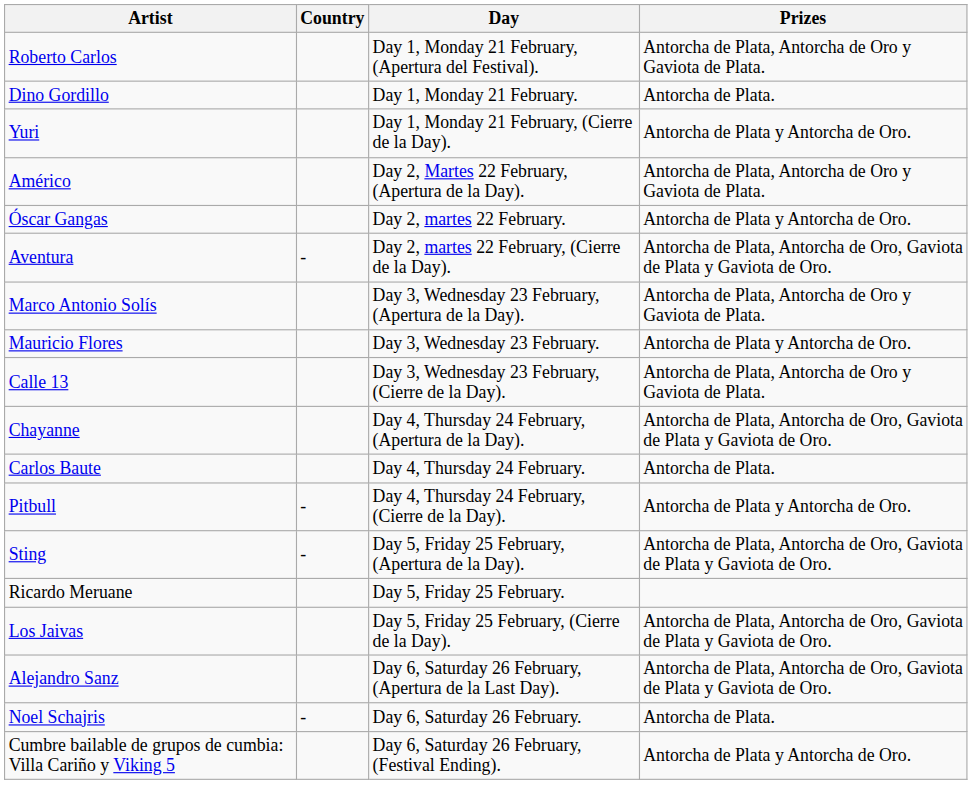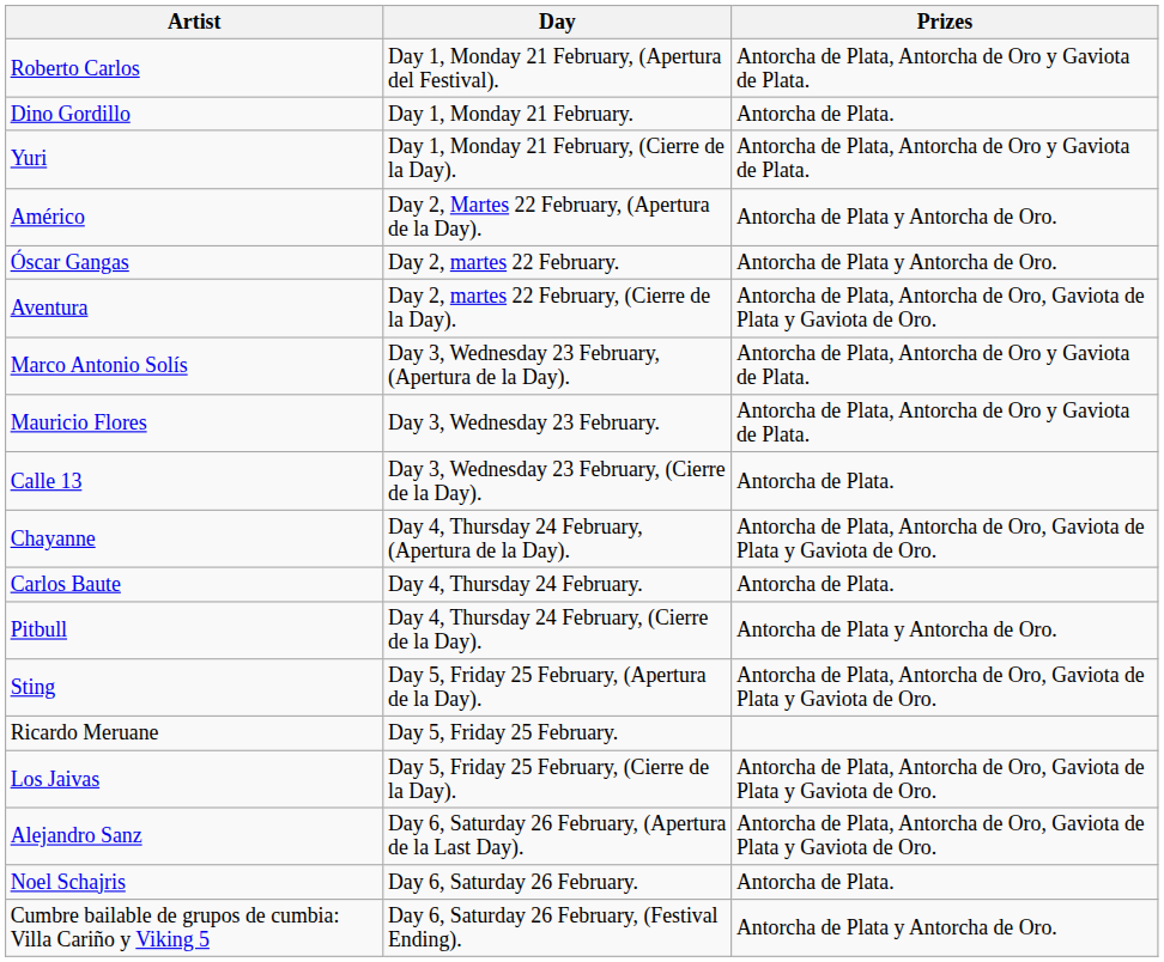 <table class="wikitable">
 <tr>
 <th>Artist</th>
-<th>Country</th>
 <th>Day</th>
 <th>Prizes</th>
 </tr>
 <tr>
 <td><a href='#'>Roberto Carlos</a></td>
-<td></td>
 <td>Day 1, Monday 21 February, (Apertura del Festival).</td>
 <td>Antorcha de Plata, Antorcha de Oro y Gaviota de Plata.</td>
 </tr>
 <tr>
 <td><a href='#'>Dino Gordillo</a></td>
-<td></td>
 <td>Day 1, Monday 21 February.</td>
 <td>Antorcha de Plata.</td>
 </tr>
 <tr>
 <td><a href='#'>Yuri</a></td>
-<td></td>
 <td>Day 1, Monday 21 February, (Cierre de la Day).</td>
+<td>Antorcha de Plata, Antorcha de Oro y Gaviota de Plata.</td>
+</tr>
+<tr>
+<td><a href='#'>Américo</a></td>
+<td>Day 2, <a href='#'>Martes</a> 22 February, (Apertura de la Day).</td>
 <td>Antorcha de Plata y Antorcha de Oro.</td>
 </tr>
 <tr>
-<td><a href='#'>Américo</a></td>
-<td></td>
-<td>Day 2, <a href='#'>Martes</a> 22 February, (Apertura de la Day).</td>
-<td>Antorcha de Plata, Antorcha de Oro y Gaviota de Plata.</td>
-</tr>
-<tr>
 <td><a href='#'>Óscar Gangas</a></td>
-<td></td>
 <td>Day 2, <a href='#'>martes</a> 22 February.</td>
 <td>Antorcha de Plata y Antorcha de Oro.</td>
 </tr>
 <tr>
 <td><a href='#'>Aventura</a></td>
-<td>-</td>
 <td>Day 2, <a href='#'>martes</a> 22 February, (Cierre de la Day).</td>
 <td>Antorcha de Plata, Antorcha de Oro, Gaviota de Plata y Gaviota de Oro.</td>
 </tr>
 <tr>
 <td><a href='#'>Marco Antonio Solís</a></td>
-<td></td>
 <td>Day 3, Wednesday 23 February, (Apertura de la Day).</td>
 <td>Antorcha de Plata, Antorcha de Oro y Gaviota de Plata.</td>
 </tr>
 <tr>
 <td><a href='#'>Mauricio Flores</a></td>
-<td></td>
 <td>Day 3, Wednesday 23 February.</td>
-<td>Antorcha de Plata y Antorcha de Oro.</td>
+<td>Antorcha de Plata, Antorcha de Oro y Gaviota de Plata.</td>
 </tr>
 <tr>
 <td><a href='#'>Calle 13</a></td>
-<td></td>
 <td>Day 3, Wednesday 23 February, (Cierre de la Day).</td>
-<td>Antorcha de Plata, Antorcha de Oro y Gaviota de Plata.</td>
+<td>Antorcha de Plata.</td>
 </tr>
 <tr>
 <td><a href='#'>Chayanne</a></td>
-<td></td>
 <td>Day 4, Thursday 24 February, (Apertura de la Day).</td>
 <td>Antorcha de Plata, Antorcha de Oro, Gaviota de Plata y Gaviota de Oro.</td>
 </tr>
 <tr>
 <td><a href='#'>Carlos Baute</a></td>
-<td></td>
 <td>Day 4, Thursday 24 February.</td>
 <td>Antorcha de Plata.</td>
 </tr>
 <tr>
 <td><a href='#'>Pitbull</a></td>
-<td>-</td>
 <td>Day 4, Thursday 24 February, (Cierre de la Day).</td>
 <td>Antorcha de Plata y Antorcha de Oro.</td>
 </tr>
 <tr>
 <td><a href='#'>Sting</a></td>
-<td>-</td>
 <td>Day 5, Friday 25 February, (Apertura de la Day).</td>
 <td>Antorcha de Plata, Antorcha de Oro, Gaviota de Plata y Gaviota de Oro.</td>
 </tr>
 <tr>
 <td>Ricardo Meruane</td>
-<td></td>
 <td>Day 5, Friday 25 February.</td>
 <td></td>
 </tr>
 <tr>
 <td><a href='#'>Los Jaivas</a></td>
-<td></td>
 <td>Day 5, Friday 25 February, (Cierre de la Day).</td>
 <td>Antorcha de Plata, Antorcha de Oro, Gaviota de Plata y Gaviota de Oro.</td>
 </tr>
 <tr>
 <td><a href='#'>Alejandro Sanz</a></td>
-<td></td>
 <td>Day 6, Saturday 26 February, (Apertura de la Last Day).</td>
 <td>Antorcha de Plata, Antorcha de Oro, Gaviota de Plata y Gaviota de Oro.</td>
 </tr>
 <tr>
 <td><a href='#'>Noel Schajris</a></td>
-<td>-</td>
 <td>Day 6, Saturday 26 February.</td>
 <td>Antorcha de Plata.</td>
 </tr>
 <tr>
 <td>Cumbre bailable de grupos de cumbia: Villa Cariño y <a href='#'>Viking 5</a></td>
-<td></td>
 <td>Day 6, Saturday 26 February, (Festival Ending).</td>
 <td>Antorcha de Plata y Antorcha de Oro.</td>
 </tr>
 </table>
